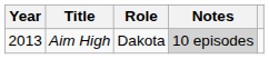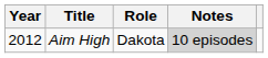 <table class="wikitable sortable">
 <tr>
 <th>Year</th>
 <th>Title</th>
 <th>Role</th>
 <th class="unsortable">Notes</th>
 <th></th>
 </tr>
 <tr>
-<td>2013</td>
+<td>2012</td>
 <td><em>Aim High</em></td>
 <td>Dakota</td>
 <td style="background: lightgrey;">10 episodes</td>
 <td></td>
 </tr>
 </table>
